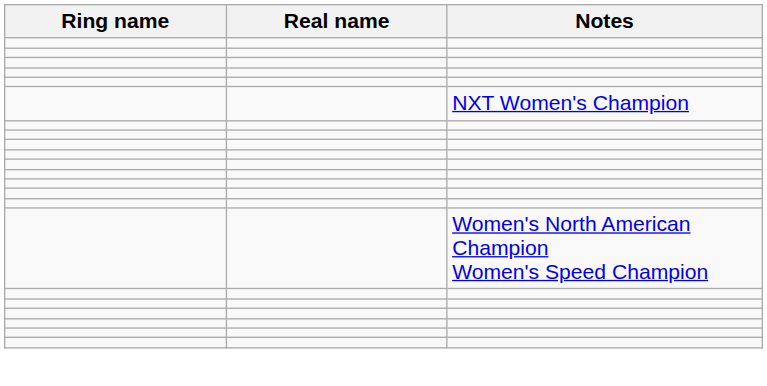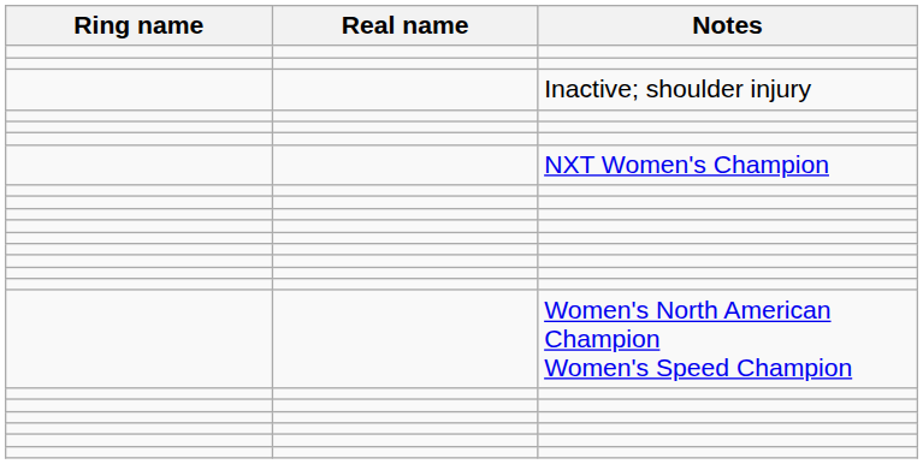 <table class="wikitable sortable" style="width:65%;">
 <tr>
 <th width=19%>Ring name</th>
 <th width=19%>Real name</th>
 <th width=27%>Notes</th>
 </tr>
 <tr>
 <td></td>
 <td></td>
 <td></td>
 </tr>
 <tr>
 <td></td>
 <td></td>
 <td></td>
+</tr>
+<tr>
+<td></td>
+<td></td>
+<td>Inactive; shoulder injury</td>
 </tr>
 <tr>
 <td></td>
 <td></td>
 <td></td>
 </tr>
 <tr>
 <td></td>
 <td></td>
 <td></td>
 </tr>
 <tr>
 <td></td>
 <td></td>
 <td></td>
 </tr>
 <tr>
 <td></td>
 <td></td>
 <td><a href='#'>NXT Women's Champion</a></td>
 </tr>
 <tr>
 <td></td>
 <td></td>
 <td></td>
 </tr>
 <tr>
 <td></td>
 <td></td>
 <td></td>
 </tr>
 <tr>
 <td></td>
 <td></td>
 <td></td>
 </tr>
 <tr>
 <td></td>
 <td></td>
 <td></td>
 </tr>
 <tr>
 <td></td>
 <td></td>
 <td></td>
 </tr>
 <tr>
 <td></td>
 <td></td>
 <td></td>
 </tr>
 <tr>
 <td></td>
 <td></td>
 <td></td>
 </tr>
 <tr>
 <td></td>
 <td></td>
 <td></td>
 </tr>
 <tr>
 <td></td>
 <td></td>
 <td></td>
 </tr>
 <tr>
 <td></td>
 <td></td>
 <td><a href='#'>Women's North American Champion</a><br><a href='#'>Women's Speed Champion</a></td>
 </tr>
 <tr>
 <td></td>
 <td></td>
 <td></td>
 </tr>
 <tr>
 <td></td>
 <td></td>
 <td></td>
 </tr>
 <tr>
 <td></td>
 <td></td>
 <td></td>
 </tr>
 <tr>
 <td></td>
 <td></td>
 <td></td>
 </tr>
 <tr>
 <td></td>
 <td></td>
 <td></td>
 </tr>
 <tr>
 <td></td>
 <td></td>
 <td></td>
 </tr>
 </table>
